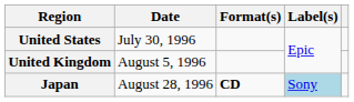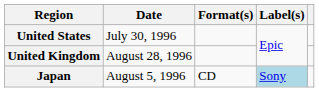 <table class="wikitable plainrowheaders">
 <tr>
 <th scope="col">Region</th>
 <th scope="col">Date</th>
 <th scope="col">Format(s)</th>
 <th scope="col">Label(s)</th>
 <th scope="col"></th>
 </tr>
 <tr>
 <th scope="row">United States</th>
 <td>July 30, 1996</td>
 <td></td>
 <td rowspan="2"><a href='#'>Epic</a></td>
 <td align="center"></td>
 </tr>
 <tr>
 <th scope="row">United Kingdom</th>
-<td>August 5, 1996</td>
+<td>August 28, 1996</td>
 <td></td>
 <td align="center"></td>
 </tr>
 <tr>
 <th scope="row">Japan</th>
-<td>August 28, 1996</td>
-<td><strong>CD</strong></td>
+<td>August 5, 1996</td>
+<td>CD</td>
 <td style="background: lightblue;"><a href='#'>Sony</a></td>
 <td align="center"></td>
 </tr>
 </table>
